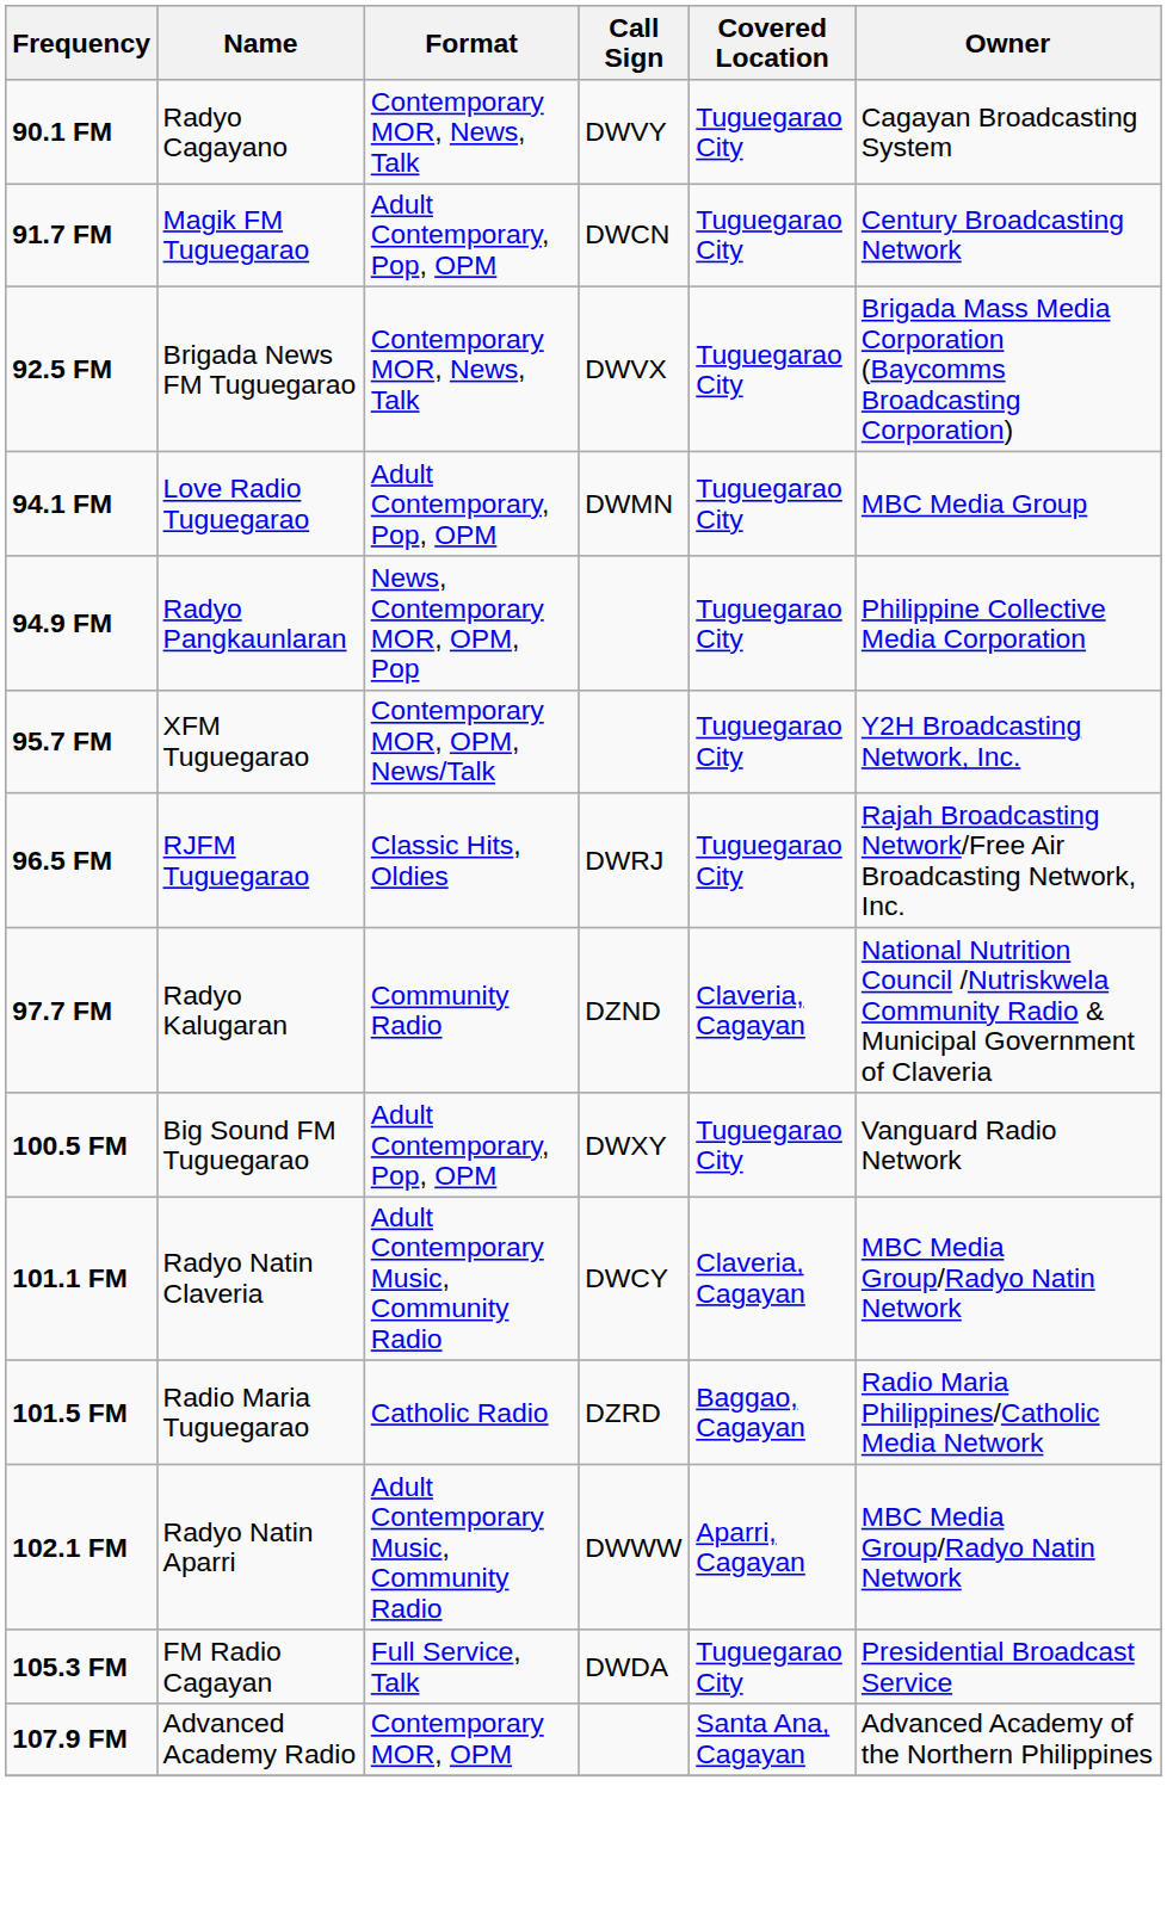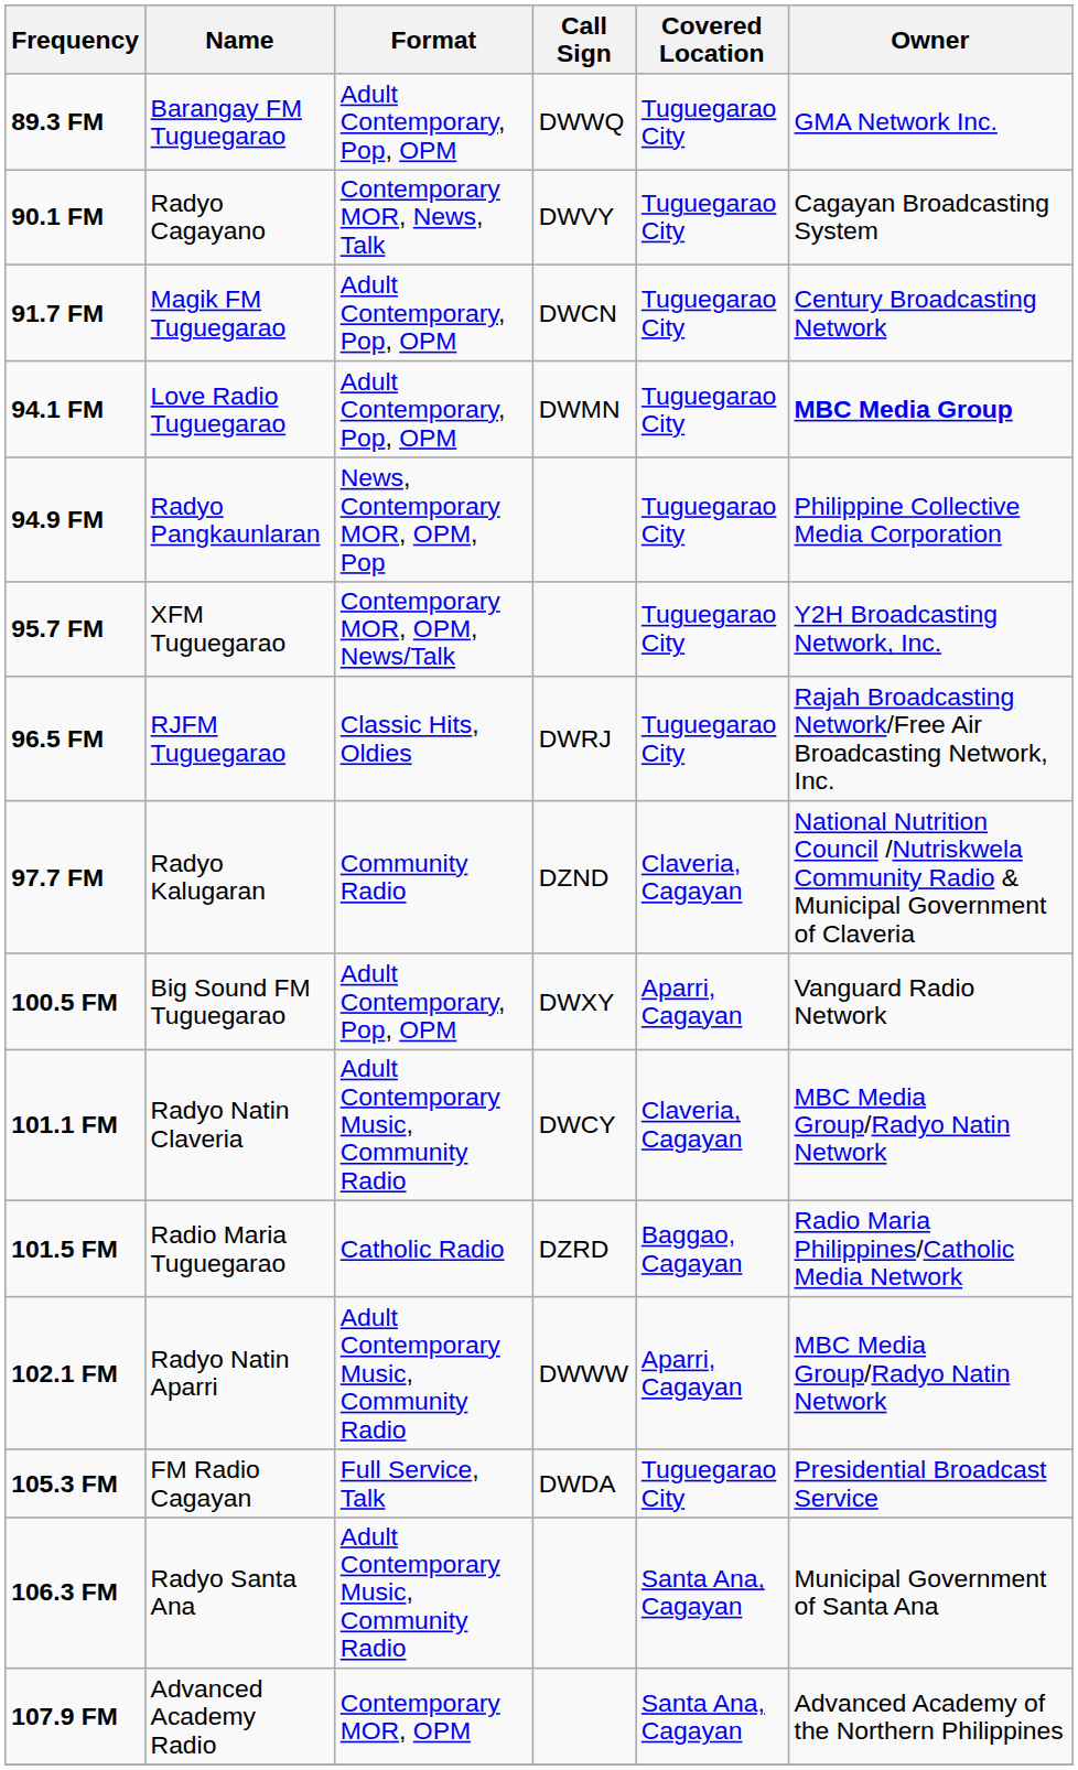 <table class="wikitable" style="font-size: 90%;">
 <tr>
 <th>Frequency</th>
 <th>Name</th>
 <th>Format</th>
 <th>Call Sign</th>
 <th>Covered Location</th>
 <th>Owner</th>
+</tr>
+<tr>
+<td><strong>89.3 FM</strong></td>
+<td><a href='#'>Barangay FM Tuguegarao</a></td>
+<td><a href='#'>Adult Contemporary</a>, <a href='#'>Pop</a>, <a href='#'>OPM</a></td>
+<td>DWWQ</td>
+<td><a href='#'>Tuguegarao City</a></td>
+<td><a href='#'>GMA Network Inc.</a></td>
 </tr>
 <tr>
 <td><strong>90.1 FM</strong></td>
 <td>Radyo Cagayano</td>
 <td><a href='#'>Contemporary MOR</a>, <a href='#'>News</a>, <a href='#'>Talk</a></td>
 <td>DWVY</td>
 <td><a href='#'>Tuguegarao City</a></td>
 <td>Cagayan Broadcasting System</td>
 </tr>
 <tr>
 <td><strong>91.7 FM</strong></td>
 <td><a href='#'>Magik FM Tuguegarao</a></td>
 <td><a href='#'>Adult Contemporary</a>, <a href='#'>Pop</a>, <a href='#'>OPM</a></td>
 <td>DWCN</td>
 <td><a href='#'>Tuguegarao City</a></td>
 <td><a href='#'>Century Broadcasting Network</a></td>
 </tr>
 <tr>
-<td><strong>92.5 FM</strong></td>
-<td>Brigada News FM Tuguegarao</td>
-<td><a href='#'>Contemporary MOR</a>, <a href='#'>News</a>, <a href='#'>Talk</a></td>
-<td>DWVX</td>
-<td><a href='#'>Tuguegarao City</a></td>
-<td><a href='#'>Brigada Mass Media Corporation</a> (<a href='#'>Baycomms Broadcasting Corporation</a>)</td>
-</tr>
-<tr>
 <td><strong>94.1 FM</strong></td>
 <td><a href='#'>Love Radio Tuguegarao</a></td>
 <td><a href='#'>Adult Contemporary</a>, <a href='#'>Pop</a>, <a href='#'>OPM</a></td>
 <td>DWMN</td>
 <td><a href='#'>Tuguegarao City</a></td>
-<td><a href='#'>MBC Media Group</a></td>
+<td><strong><a href='#'>MBC Media Group</a></strong></td>
 </tr>
 <tr>
 <td><strong>94.9 FM</strong></td>
 <td><a href='#'>Radyo Pangkaunlaran</a></td>
 <td><a href='#'>News</a>, <a href='#'>Contemporary MOR</a>, <a href='#'>OPM</a>, <a href='#'>Pop</a></td>
 <td></td>
 <td><a href='#'>Tuguegarao City</a></td>
 <td><a href='#'>Philippine Collective Media Corporation</a></td>
 </tr>
 <tr>
 <td><strong>95.7 FM</strong></td>
 <td>XFM Tuguegarao</td>
 <td><a href='#'>Contemporary MOR</a>, <a href='#'>OPM</a>, <a href='#'>News/Talk</a></td>
 <td></td>
 <td><a href='#'>Tuguegarao City</a></td>
 <td><a href='#'>Y2H Broadcasting Network, Inc.</a></td>
 </tr>
 <tr>
 <td><strong>96.5 FM</strong></td>
 <td><a href='#'>RJFM Tuguegarao</a></td>
 <td><a href='#'>Classic Hits</a>, <a href='#'>Oldies</a></td>
 <td>DWRJ</td>
 <td><a href='#'>Tuguegarao City</a></td>
 <td><a href='#'>Rajah Broadcasting Network</a>/Free Air Broadcasting Network, Inc.</td>
 </tr>
 <tr>
 <td><strong>97.7 FM</strong></td>
 <td>Radyo Kalugaran</td>
 <td><a href='#'>Community Radio</a></td>
 <td>DZND</td>
 <td><a href='#'>Claveria, Cagayan</a></td>
 <td><a href='#'>National Nutrition Council</a> /<a href='#'>Nutriskwela Community Radio</a> & Municipal Government of Claveria</td>
 </tr>
 <tr>
 <td><strong>100.5 FM</strong></td>
 <td>Big Sound FM Tuguegarao</td>
 <td><a href='#'>Adult Contemporary</a>, <a href='#'>Pop</a>, <a href='#'>OPM</a></td>
 <td>DWXY</td>
-<td><a href='#'>Tuguegarao City</a></td>
+<td><a href='#'>Aparri, Cagayan</a></td>
 <td>Vanguard Radio Network</td>
 </tr>
 <tr>
 <td><strong>101.1 FM</strong></td>
 <td>Radyo Natin Claveria</td>
 <td><a href='#'>Adult Contemporary Music</a>, <a href='#'>Community Radio</a></td>
 <td>DWCY</td>
 <td><a href='#'>Claveria, Cagayan</a></td>
 <td><a href='#'>MBC Media Group</a>/<a href='#'>Radyo Natin Network</a></td>
 </tr>
 <tr>
 <td><strong>101.5 FM</strong></td>
 <td>Radio Maria Tuguegarao</td>
 <td><a href='#'>Catholic Radio</a></td>
 <td>DZRD</td>
 <td><a href='#'>Baggao, Cagayan</a></td>
 <td><a href='#'>Radio Maria Philippines</a>/<a href='#'>Catholic Media Network</a></td>
 </tr>
 <tr>
 <td><strong>102.1 FM</strong></td>
 <td>Radyo Natin Aparri</td>
 <td><a href='#'>Adult Contemporary Music</a>, <a href='#'>Community Radio</a></td>
 <td>DWWW</td>
 <td><a href='#'>Aparri, Cagayan</a></td>
 <td><a href='#'>MBC Media Group</a>/<a href='#'>Radyo Natin Network</a></td>
 </tr>
 <tr>
 <td><strong>105.3 FM</strong></td>
 <td>FM Radio Cagayan</td>
 <td><a href='#'>Full Service</a>, <a href='#'>Talk</a></td>
 <td>DWDA</td>
 <td><a href='#'>Tuguegarao City</a></td>
 <td><a href='#'>Presidential Broadcast Service</a></td>
 </tr>
 <tr>
+<td><strong>106.3 FM</strong></td>
+<td>Radyo Santa Ana</td>
+<td><a href='#'>Adult Contemporary Music</a>, <a href='#'>Community Radio</a></td>
+<td></td>
+<td><a href='#'>Santa Ana, Cagayan</a></td>
+<td>Municipal Government of Santa Ana</td>
+</tr>
+<tr>
 <td><strong>107.9 FM</strong></td>
 <td>Advanced Academy Radio</td>
 <td><a href='#'>Contemporary MOR</a>, <a href='#'>OPM</a></td>
 <td></td>
 <td><a href='#'>Santa Ana, Cagayan</a></td>
 <td>Advanced Academy of the Northern Philippines</td>
 </tr>
 <tr>
 </tr>
 </table>
